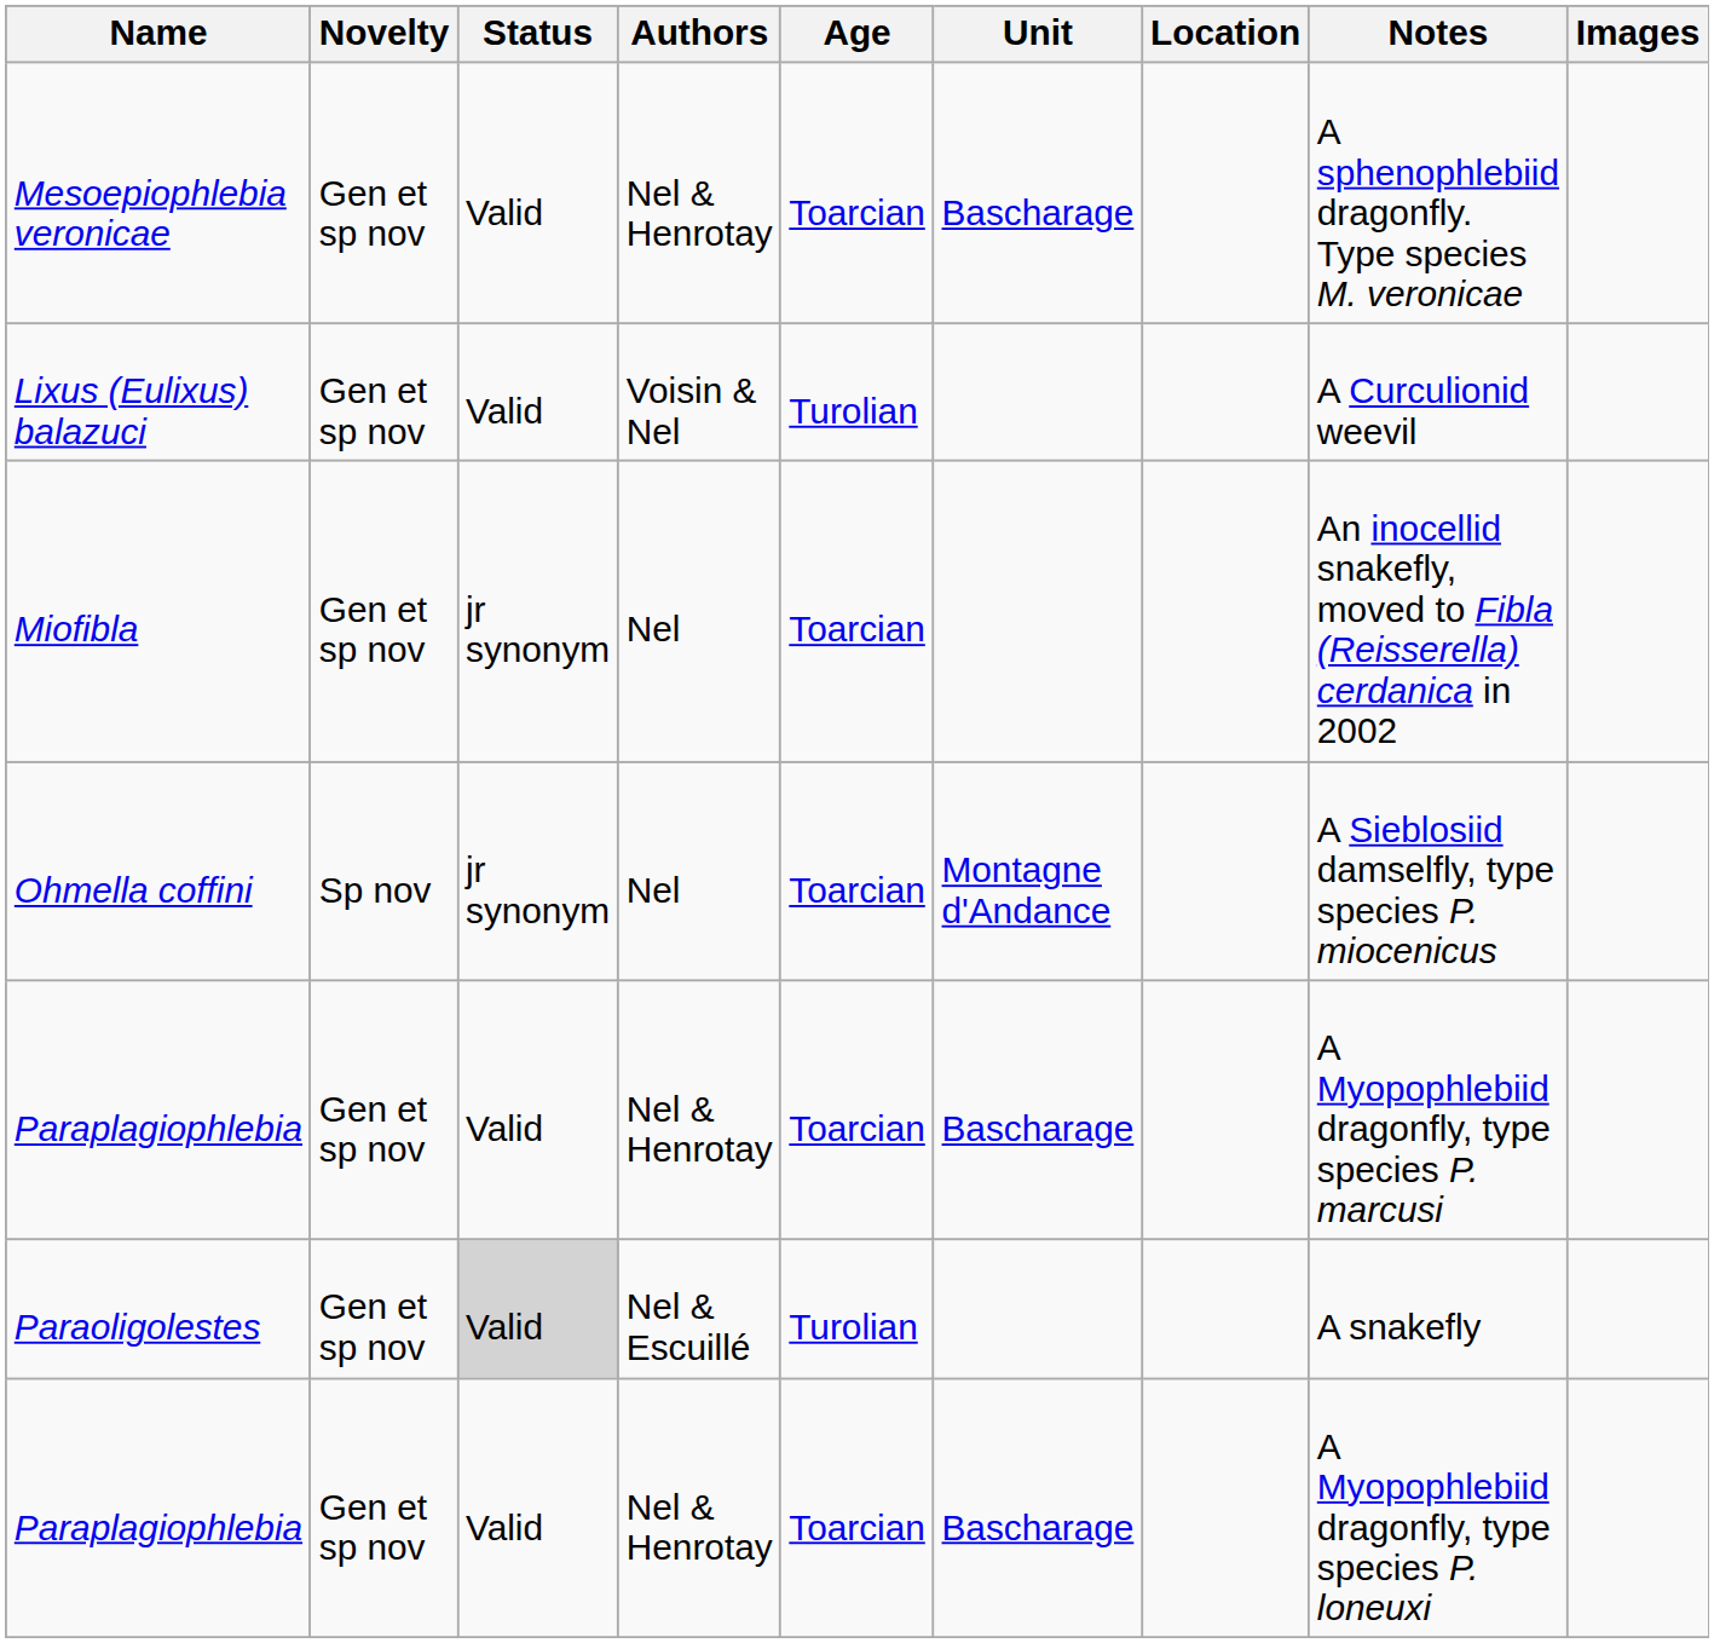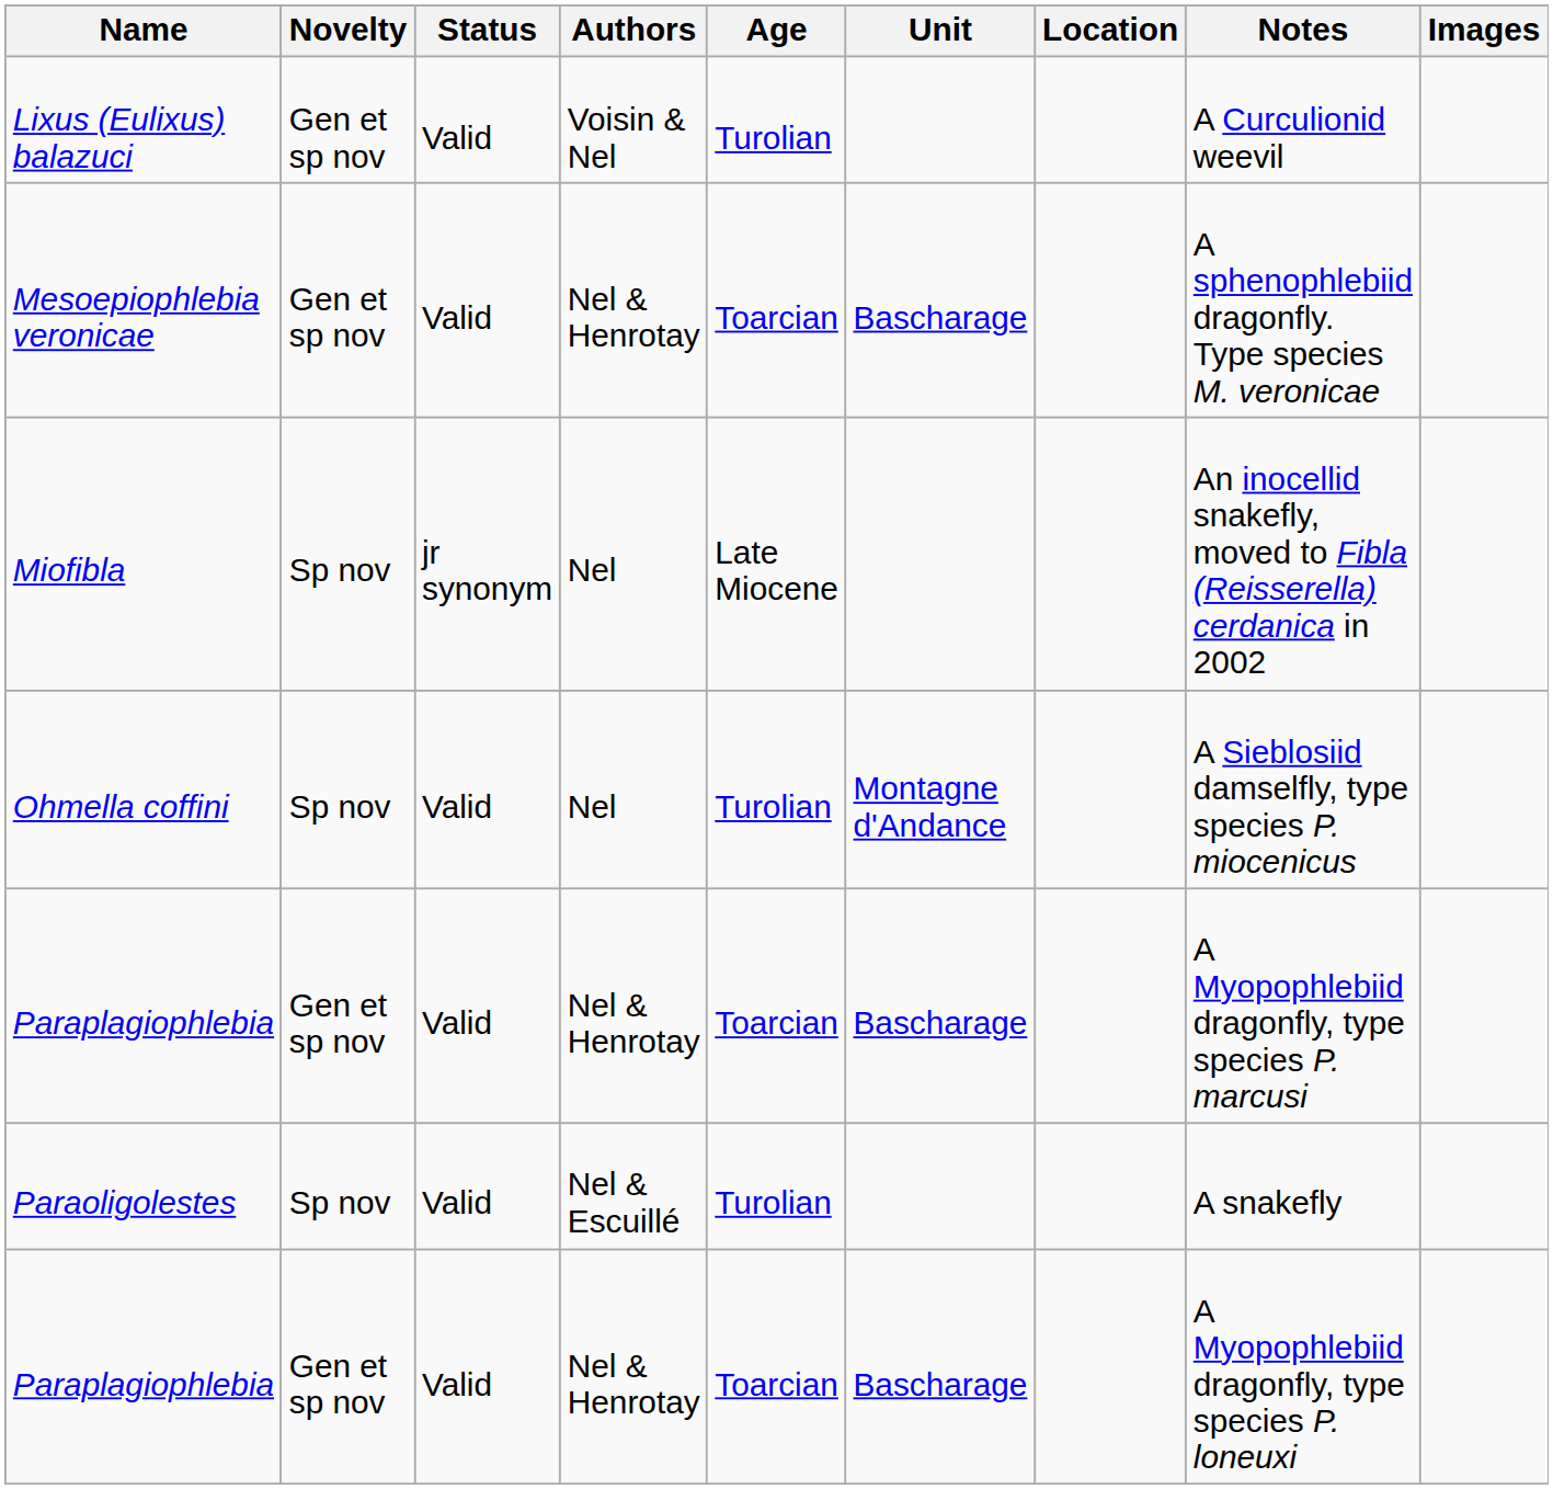 <table class="wikitable sortable" align="center" width="100%">
 <tr>
 <th>Name</th>
 <th>Novelty</th>
 <th>Status</th>
 <th>Authors</th>
 <th>Age</th>
 <th>Unit</th>
 <th>Location</th>
 <th>Notes</th>
 <th>Images</th>
 </tr>
 <tr>
+<td><br><em><a href='#'>Lixus (Eulixus) balazuci</a></em></td>
+<td><br>Gen et sp nov</td>
+<td><br>Valid</td>
+<td><br>Voisin  & Nel</td>
+<td><br><a href='#'>Turolian</a></td>
+<td></td>
+<td><br></td>
+<td><br>A <a href='#'>Curculionid</a> weevil</td>
+<td><br></td>
+</tr>
+<tr>
 <td><br><em><a href='#'>Mesoepiophlebia veronicae</a></em></td>
 <td><br>Gen et sp nov</td>
 <td><br>Valid</td>
 <td><br>Nel & Henrotay</td>
 <td><br><a href='#'>Toarcian</a></td>
 <td><br><a href='#'>Bascharage</a></td>
 <td><br></td>
 <td><br>A <a href='#'>sphenophlebiid</a> dragonfly. Type species <em>M. veronicae</em></td>
 <td><br></td>
 </tr>
 <tr>
-<td><br><em><a href='#'>Lixus (Eulixus) balazuci</a></em></td>
-<td><br>Gen et sp nov</td>
-<td><br>Valid</td>
-<td><br>Voisin  & Nel</td>
-<td><br><a href='#'>Turolian</a></td>
-<td></td>
-<td><br></td>
-<td><br>A <a href='#'>Curculionid</a> weevil</td>
-<td><br></td>
-</tr>
-<tr>
 <td><br><em><a href='#'>Miofibla</a></em></td>
-<td><br>Gen et sp nov</td>
+<td><br>Sp nov</td>
 <td><br>jr synonym</td>
 <td><br>Nel</td>
-<td><br><a href='#'>Toarcian</a></td>
+<td><br>Late Miocene</td>
 <td></td>
 <td><br></td>
 <td><br>An <a href='#'>inocellid</a> snakefly,<br> moved to <em><a href='#'>Fibla (Reisserella) cerdanica</a></em> in 2002</td>
 <td><br></td>
 </tr>
 <tr>
 <td><br><em><a href='#'>Ohmella coffini</a></em></td>
 <td><br>Sp nov</td>
-<td><br>jr synonym</td>
+<td><br>Valid</td>
 <td><br>Nel</td>
-<td><br><a href='#'>Toarcian</a></td>
+<td><br><a href='#'>Turolian</a></td>
 <td><br><a href='#'>Montagne d'Andance</a></td>
 <td><br></td>
 <td><br>A <a href='#'>Sieblosiid</a> damselfly, type species <em>P. miocenicus</em></td>
 <td><br></td>
 </tr>
 <tr>
 <td><br><em><a href='#'>Paraplagiophlebia</a></em></td>
 <td><br>Gen et sp nov</td>
 <td><br>Valid</td>
 <td><br>Nel & Henrotay</td>
 <td><br><a href='#'>Toarcian</a></td>
 <td><br><a href='#'>Bascharage</a></td>
 <td><br></td>
 <td><br>A <a href='#'>Myopophlebiid</a> dragonfly, type species <em>P. marcusi</em></td>
 <td><br></td>
 </tr>
 <tr>
 <td><br><em><a href='#'>Paraoligolestes</a></em></td>
-<td><br>Gen et sp nov</td>
-<td style="background: lightgrey;"><br>Valid</td>
+<td><br>Sp nov</td>
+<td><br>Valid</td>
 <td><br>Nel & Escuillé</td>
 <td><br><a href='#'>Turolian</a></td>
 <td></td>
 <td><br></td>
 <td><br>A snakefly</td>
 <td><br></td>
 </tr>
 <tr>
 <td><br><em><a href='#'>Paraplagiophlebia</a></em></td>
 <td><br>Gen et sp nov</td>
 <td><br>Valid</td>
 <td><br>Nel & Henrotay</td>
 <td><br><a href='#'>Toarcian</a></td>
 <td><br><a href='#'>Bascharage</a></td>
 <td><br></td>
 <td><br>A <a href='#'>Myopophlebiid</a> dragonfly, type species <em>P. loneuxi</em></td>
 <td><br></td>
 </tr>
 <tr>
 </tr>
 </table>
